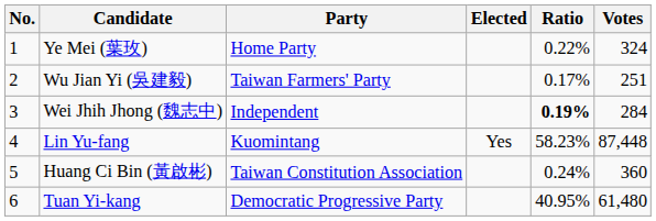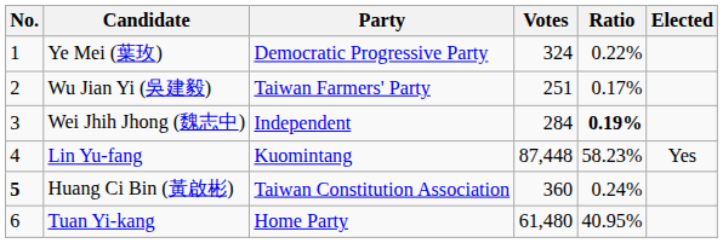 <table class=wikitable>
 <tr>
 <th>No.</th>
 <th>Candidate</th>
 <th>Party</th>
+<th>Votes</th>
+<th>Ratio</th>
 <th>Elected</th>
-<th>Ratio</th>
-<th>Votes</th>
 </tr>
 <tr>
 <td>1</td>
 <td>Ye Mei  (<a href='#'>葉玫</a>)</td>
-<td> <a href='#'>Home Party</a></td>
+<td><a href='#'>Democratic Progressive Party</a></td>
+<td align="right">324</td>
+<td align="right">0.22%</td>
 <td></td>
-<td align="right">0.22%</td>
-<td align="right">324</td>
 </tr>
 <tr>
 <td>2</td>
 <td>Wu Jian Yi  (<a href='#'>吳建毅</a>)</td>
 <td><a href='#'>Taiwan Farmers' Party</a></td>
+<td align="right">251</td>
+<td align="right">0.17%</td>
 <td></td>
-<td align="right">0.17%</td>
-<td align="right">251</td>
 </tr>
 <tr>
 <td>3</td>
 <td>Wei Jhih Jhong  (<a href='#'>魏志中</a>)</td>
 <td><a href='#'>Independent</a></td>
+<td align="right">284</td>
+<td align="right"><strong>0.19%</strong></td>
 <td></td>
-<td align="right"><strong>0.19%</strong></td>
-<td align="right">284</td>
 </tr>
 <tr>
 <td>4</td>
 <td><a href='#'>Lin Yu-fang</a></td>
 <td><a href='#'>Kuomintang</a></td>
+<td align="right">87,448</td>
+<td align="right">58.23%</td>
 <td align="center">Yes</td>
-<td align="right">58.23%</td>
-<td align="right">87,448</td>
 </tr>
 <tr>
-<td>5</td>
+<td><strong>5</strong></td>
 <td>Huang Ci Bin  (<a href='#'>黃啟彬</a>)</td>
 <td><a href='#'>Taiwan Constitution Association</a></td>
+<td align="right">360</td>
+<td align="right">0.24%</td>
 <td></td>
-<td align="right">0.24%</td>
-<td align="right">360</td>
 </tr>
 <tr>
 <td>6</td>
 <td><a href='#'>Tuan Yi-kang</a></td>
-<td><a href='#'>Democratic Progressive Party</a></td>
+<td> <a href='#'>Home Party</a></td>
+<td align="right">61,480</td>
+<td align="right">40.95%</td>
 <td></td>
-<td align="right">40.95%</td>
-<td align="right">61,480</td>
 </tr>
 </table>
